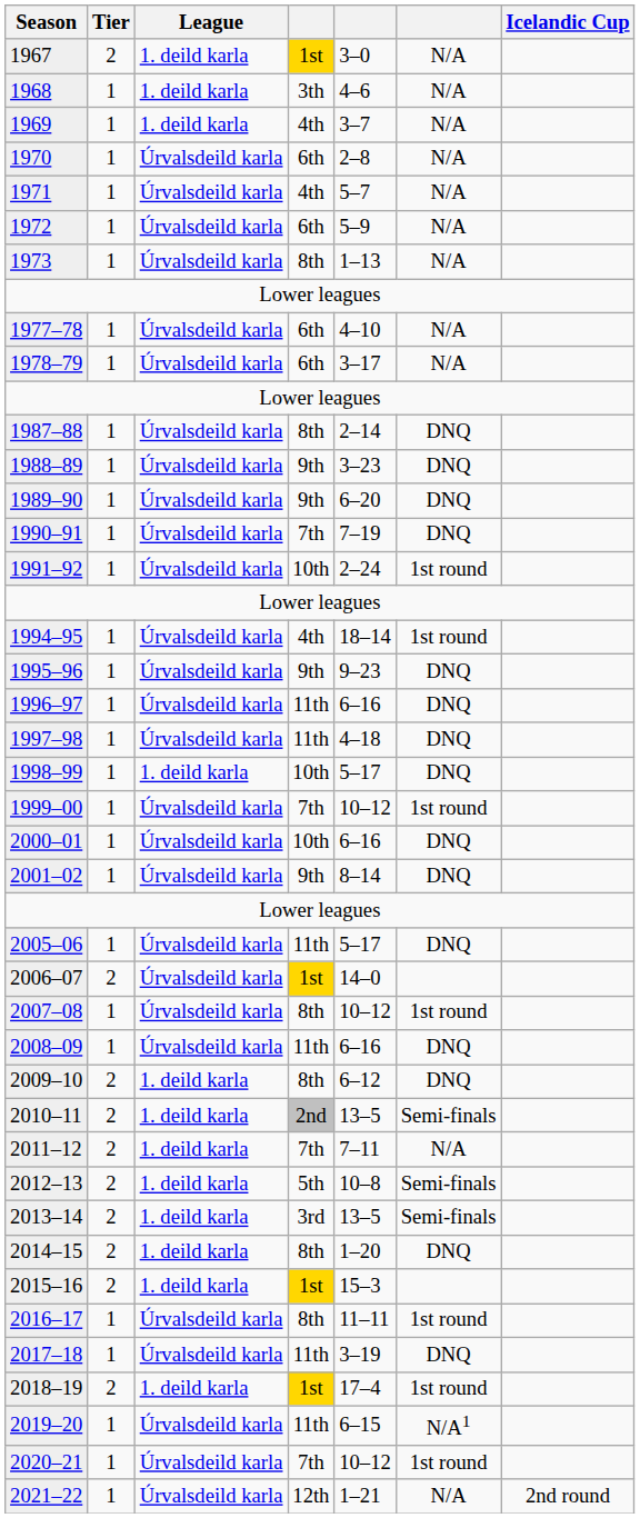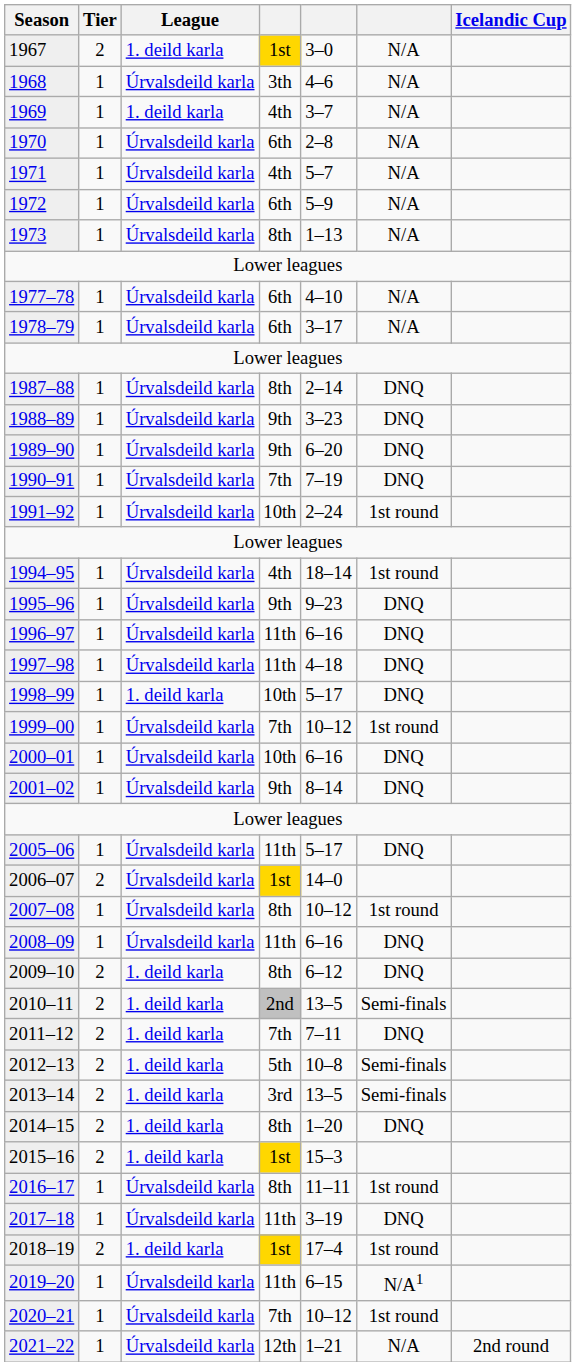 <table class="wikitable" style="font-size:85%">
 <tr>
 <th>Season</th>
 <th>Tier</th>
 <th>League</th>
 <th></th>
 <th></th>
 <th></th>
 <th><a href='#'>Icelandic Cup</a></th>
 </tr>
 <tr>
 <td style="background:#efefef;">1967</td>
 <td align="center">2</td>
 <td><a href='#'>1. deild karla</a></td>
 <td align="center" style="background:gold">1st</td>
 <td>3–0</td>
 <td align="center">N/A</td>
 <td></td>
 </tr>
 <tr>
 <td style="background:#efefef;"><a href='#'>1968</a></td>
 <td align="center">1</td>
-<td><a href='#'>1. deild karla</a></td>
+<td><a href='#'>Úrvalsdeild karla</a></td>
 <td align="center">3th</td>
 <td>4–6</td>
 <td align="center">N/A</td>
 <td></td>
 </tr>
 <tr>
 <td style="background:#efefef;"><a href='#'>1969</a></td>
 <td align="center">1</td>
 <td><a href='#'>1. deild karla</a></td>
 <td align="center">4th</td>
 <td>3–7</td>
 <td align="center">N/A</td>
 <td></td>
 </tr>
 <tr>
 <td style="background:#efefef;"><a href='#'>1970</a></td>
 <td align="center">1</td>
 <td><a href='#'>Úrvalsdeild karla</a></td>
 <td align="center">6th</td>
 <td>2–8</td>
 <td align="center">N/A</td>
 <td></td>
 </tr>
 <tr>
 <td style="background:#efefef;"><a href='#'>1971</a></td>
 <td align="center">1</td>
 <td><a href='#'>Úrvalsdeild karla</a></td>
 <td align="center">4th</td>
 <td>5–7</td>
 <td align="center">N/A</td>
 <td></td>
 </tr>
 <tr>
 <td style="background:#efefef;"><a href='#'>1972</a></td>
 <td align="center">1</td>
 <td><a href='#'>Úrvalsdeild karla</a></td>
 <td align="center">6th</td>
 <td>5–9</td>
 <td align="center">N/A</td>
 <td></td>
 </tr>
 <tr>
 <td style="background:#efefef;"><a href='#'>1973</a></td>
 <td align="center">1</td>
 <td><a href='#'>Úrvalsdeild karla</a></td>
 <td align="center">8th</td>
 <td>1–13</td>
 <td align="center">N/A</td>
 <td></td>
 </tr>
 <tr>
 <td colspan=7 align="center">Lower leagues</td>
 </tr>
 <tr>
 <td style="background:#efefef;"><a href='#'>1977–78</a></td>
 <td align="center">1</td>
 <td><a href='#'>Úrvalsdeild karla</a></td>
 <td align="center">6th</td>
 <td>4–10</td>
 <td align="center">N/A</td>
 <td></td>
 </tr>
 <tr>
 <td style="background:#efefef;"><a href='#'>1978–79</a></td>
 <td align="center">1</td>
 <td><a href='#'>Úrvalsdeild karla</a></td>
 <td align="center">6th</td>
 <td>3–17</td>
 <td align="center">N/A</td>
 <td></td>
 </tr>
 <tr>
 <td colspan=7 align="center">Lower leagues</td>
 </tr>
 <tr>
 <td style="background:#efefef;"><a href='#'>1987–88</a></td>
 <td align="center">1</td>
 <td><a href='#'>Úrvalsdeild karla</a></td>
 <td align="center">8th</td>
 <td>2–14</td>
 <td align="center">DNQ</td>
 <td></td>
 </tr>
 <tr>
 <td style="background:#efefef;"><a href='#'>1988–89</a></td>
 <td align="center">1</td>
 <td><a href='#'>Úrvalsdeild karla</a></td>
 <td align="center">9th</td>
 <td>3–23</td>
 <td align="center">DNQ</td>
 <td></td>
 </tr>
 <tr>
 <td style="background:#efefef;"><a href='#'>1989–90</a></td>
 <td align="center">1</td>
 <td><a href='#'>Úrvalsdeild karla</a></td>
 <td align="center">9th</td>
 <td>6–20</td>
 <td align="center">DNQ</td>
 <td></td>
 </tr>
 <tr>
 <td style="background:#efefef;"><a href='#'>1990–91</a></td>
 <td align="center">1</td>
 <td><a href='#'>Úrvalsdeild karla</a></td>
 <td align="center">7th</td>
 <td>7–19</td>
 <td align="center">DNQ</td>
 <td></td>
 </tr>
 <tr>
 <td style="background:#efefef;"><a href='#'>1991–92</a></td>
 <td align="center">1</td>
 <td><a href='#'>Úrvalsdeild karla</a></td>
 <td align="center">10th</td>
 <td>2–24</td>
 <td align="center">1st round</td>
 <td></td>
 </tr>
 <tr>
 <td colspan=7 align="center">Lower leagues</td>
 </tr>
 <tr>
 <td style="background:#efefef;"><a href='#'>1994–95</a></td>
 <td align="center">1</td>
 <td><a href='#'>Úrvalsdeild karla</a></td>
 <td align="center">4th</td>
 <td>18–14</td>
 <td align="center">1st round</td>
 <td></td>
 </tr>
 <tr>
 <td style="background:#efefef;"><a href='#'>1995–96</a></td>
 <td align="center">1</td>
 <td><a href='#'>Úrvalsdeild karla</a></td>
 <td align="center">9th</td>
 <td>9–23</td>
 <td align="center">DNQ</td>
 <td></td>
 </tr>
 <tr>
 <td style="background:#efefef;"><a href='#'>1996–97</a></td>
 <td align="center">1</td>
 <td><a href='#'>Úrvalsdeild karla</a></td>
 <td align="center">11th</td>
 <td>6–16</td>
 <td align="center">DNQ</td>
 <td></td>
 </tr>
 <tr>
 <td style="background:#efefef;"><a href='#'>1997–98</a></td>
 <td align="center">1</td>
 <td><a href='#'>Úrvalsdeild karla</a></td>
 <td align="center">11th</td>
 <td>4–18</td>
 <td align="center">DNQ</td>
 <td></td>
 </tr>
 <tr>
 <td style="background:#efefef;"><a href='#'>1998–99</a></td>
 <td align="center">1</td>
 <td><a href='#'>1. deild karla</a></td>
 <td align="center">10th</td>
 <td>5–17</td>
 <td align="center">DNQ</td>
 <td></td>
 </tr>
 <tr>
 <td style="background:#efefef;"><a href='#'>1999–00</a></td>
 <td align="center">1</td>
 <td><a href='#'>Úrvalsdeild karla</a></td>
 <td align="center">7th</td>
 <td>10–12</td>
 <td align="center">1st round</td>
 <td></td>
 </tr>
 <tr>
 <td style="background:#efefef;"><a href='#'>2000–01</a></td>
 <td align="center">1</td>
 <td><a href='#'>Úrvalsdeild karla</a></td>
 <td align="center">10th</td>
 <td>6–16</td>
 <td align="center">DNQ</td>
 <td></td>
 </tr>
 <tr>
 <td style="background:#efefef;"><a href='#'>2001–02</a></td>
 <td align="center">1</td>
 <td><a href='#'>Úrvalsdeild karla</a></td>
 <td align="center">9th</td>
 <td>8–14</td>
 <td align="center">DNQ</td>
 <td></td>
 </tr>
 <tr>
 <td colspan=7 align="center">Lower leagues</td>
 </tr>
 <tr>
 <td style="background:#efefef;"><a href='#'>2005–06</a></td>
 <td align="center">1</td>
 <td><a href='#'>Úrvalsdeild karla</a></td>
 <td align="center">11th</td>
 <td>5–17</td>
 <td align="center">DNQ</td>
 <td></td>
 </tr>
 <tr>
 <td style="background:#efefef;">2006–07</td>
 <td align="center">2</td>
 <td><a href='#'>Úrvalsdeild karla</a></td>
 <td align="center" style="background:gold">1st</td>
 <td>14–0</td>
 <td align="center"></td>
 <td></td>
 </tr>
 <tr>
 <td style="background:#efefef;"><a href='#'>2007–08</a></td>
 <td align="center">1</td>
 <td><a href='#'>Úrvalsdeild karla</a></td>
 <td align="center">8th</td>
 <td>10–12</td>
 <td align="center">1st round</td>
 <td></td>
 </tr>
 <tr>
 <td style="background:#efefef;"><a href='#'>2008–09</a></td>
 <td align="center">1</td>
 <td><a href='#'>Úrvalsdeild karla</a></td>
 <td align="center">11th</td>
 <td>6–16</td>
 <td align="center">DNQ</td>
 <td></td>
 </tr>
 <tr>
 <td style="background:#efefef;">2009–10</td>
 <td align="center">2</td>
 <td><a href='#'>1. deild karla</a></td>
 <td align="center">8th</td>
 <td>6–12</td>
 <td align="center">DNQ</td>
 <td></td>
 </tr>
 <tr>
 <td style="background:#efefef;">2010–11</td>
 <td align="center">2</td>
 <td><a href='#'>1. deild karla</a></td>
 <td align="center" style="background:silver">2nd</td>
 <td>13–5</td>
 <td align="center">Semi-finals</td>
 <td></td>
 </tr>
 <tr>
 <td style="background:#efefef;">2011–12</td>
 <td align="center">2</td>
 <td><a href='#'>1. deild karla</a></td>
 <td align="center">7th</td>
 <td>7–11</td>
-<td align="center">N/A</td>
+<td align="center">DNQ</td>
 <td></td>
 </tr>
 <tr>
 <td style="background:#efefef;">2012–13</td>
 <td align="center">2</td>
 <td><a href='#'>1. deild karla</a></td>
 <td align="center">5th</td>
 <td>10–8</td>
 <td align="center">Semi-finals</td>
 <td></td>
 </tr>
 <tr>
 <td style="background:#efefef;">2013–14</td>
 <td align="center">2</td>
 <td><a href='#'>1. deild karla</a></td>
 <td align="center">3rd</td>
 <td>13–5</td>
 <td align="center">Semi-finals</td>
 <td></td>
 </tr>
 <tr>
 <td style="background:#efefef;">2014–15</td>
 <td align="center">2</td>
 <td><a href='#'>1. deild karla</a></td>
 <td align="center">8th</td>
 <td>1–20</td>
 <td align="center">DNQ</td>
 <td></td>
 </tr>
 <tr>
 <td style="background:#efefef;">2015–16</td>
 <td align="center">2</td>
 <td><a href='#'>1. deild karla</a></td>
 <td align="center" style="background:gold">1st</td>
 <td>15–3</td>
 <td></td>
 <td></td>
 </tr>
 <tr>
 <td style="background:#efefef;"><a href='#'>2016–17</a></td>
 <td align="center">1</td>
 <td><a href='#'>Úrvalsdeild karla</a></td>
 <td align="center">8th</td>
 <td>11–11</td>
 <td align="center">1st round</td>
 <td></td>
 </tr>
 <tr>
 <td style="background:#efefef;"><a href='#'>2017–18</a></td>
 <td align="center">1</td>
 <td><a href='#'>Úrvalsdeild karla</a></td>
 <td align="center">11th</td>
 <td>3–19</td>
 <td align="center">DNQ</td>
 <td></td>
 </tr>
 <tr>
 <td style="background:#efefef;">2018–19</td>
 <td align="center">2</td>
 <td><a href='#'>1. deild karla</a></td>
 <td align="center" style="background:gold">1st</td>
 <td>17–4</td>
 <td align="center">1st round</td>
 <td></td>
 </tr>
 <tr>
 <td style="background:#efefef;"><a href='#'>2019–20</a></td>
 <td align="center">1</td>
 <td><a href='#'>Úrvalsdeild karla</a></td>
 <td align="center">11th</td>
 <td>6–15</td>
 <td align="center">N/A<sup>1</sup></td>
 <td></td>
 </tr>
 <tr>
 <td style="background:#efefef;"><a href='#'>2020–21</a></td>
 <td align="center">1</td>
 <td><a href='#'>Úrvalsdeild karla</a></td>
 <td align="center">7th</td>
 <td>10–12</td>
 <td align="center">1st round</td>
 <td></td>
 </tr>
 <tr>
 <td style="background:#efefef;"><a href='#'>2021–22</a></td>
 <td align="center">1</td>
 <td><a href='#'>Úrvalsdeild karla</a></td>
 <td align="center">12th</td>
 <td>1–21</td>
 <td align="center">N/A</td>
 <td align="center">2nd round</td>
 </tr>
 <tr>
 </tr>
 </table>
